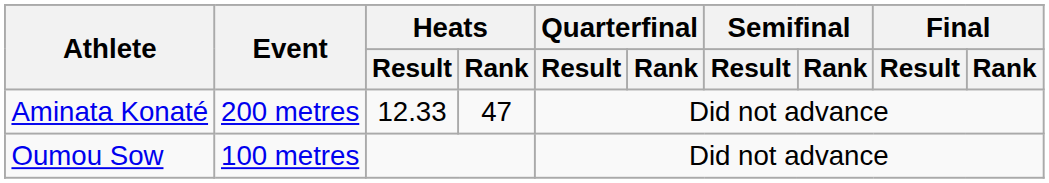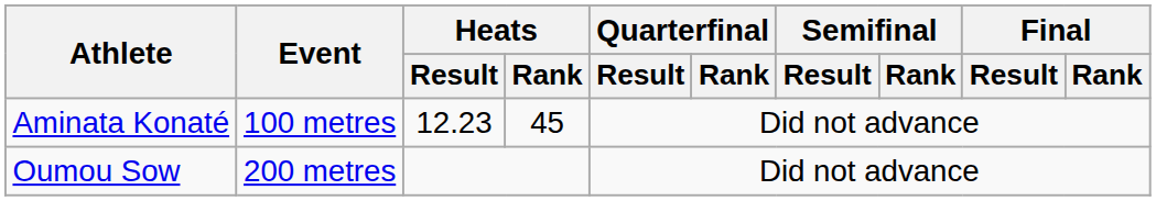 <table class="wikitable" style="font-size:90%">
 <tr>
 <th rowspan="2">Athlete</th>
 <th rowspan="2">Event</th>
 <th colspan="2">Heats</th>
 <th colspan="2">Quarterfinal</th>
 <th colspan="2">Semifinal</th>
 <th colspan="2">Final</th>
 </tr>
 <tr style="font-size:95%">
 <th>Result</th>
 <th>Rank</th>
 <th>Result</th>
 <th>Rank</th>
 <th>Result</th>
 <th>Rank</th>
 <th>Result</th>
 <th>Rank</th>
 </tr>
 <tr align=center>
 <td align=left><a href='#'>Aminata Konaté</a></td>
-<td align=left><a href='#'>200 metres</a></td>
-<td>12.33</td>
-<td>47</td>
+<td align=left><a href='#'>100 metres</a></td>
+<td>12.23</td>
+<td>45</td>
 <td colspan=6>Did not advance</td>
 </tr>
 <tr align=center>
 <td align=left><a href='#'>Oumou Sow</a></td>
-<td align=left><a href='#'>100 metres</a></td>
+<td align=left><a href='#'>200 metres</a></td>
 <td colspan=2></td>
 <td colspan=6>Did not advance</td>
 </tr>
 </table>
